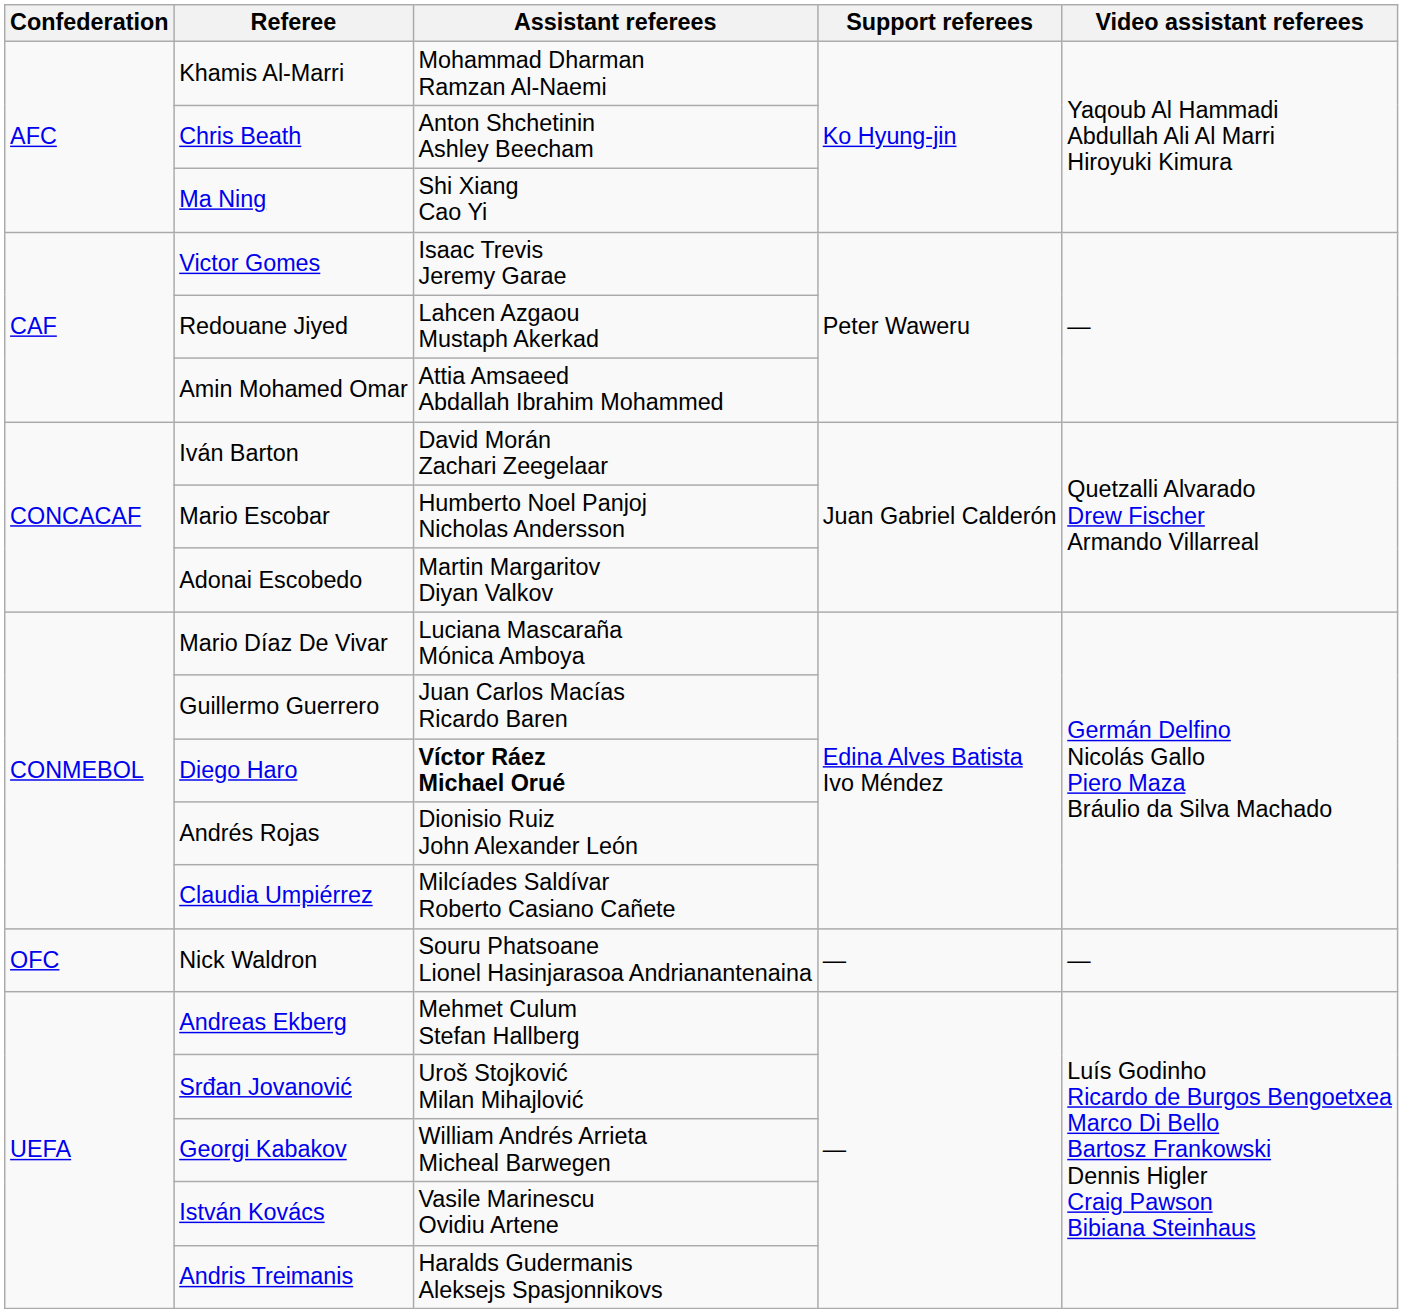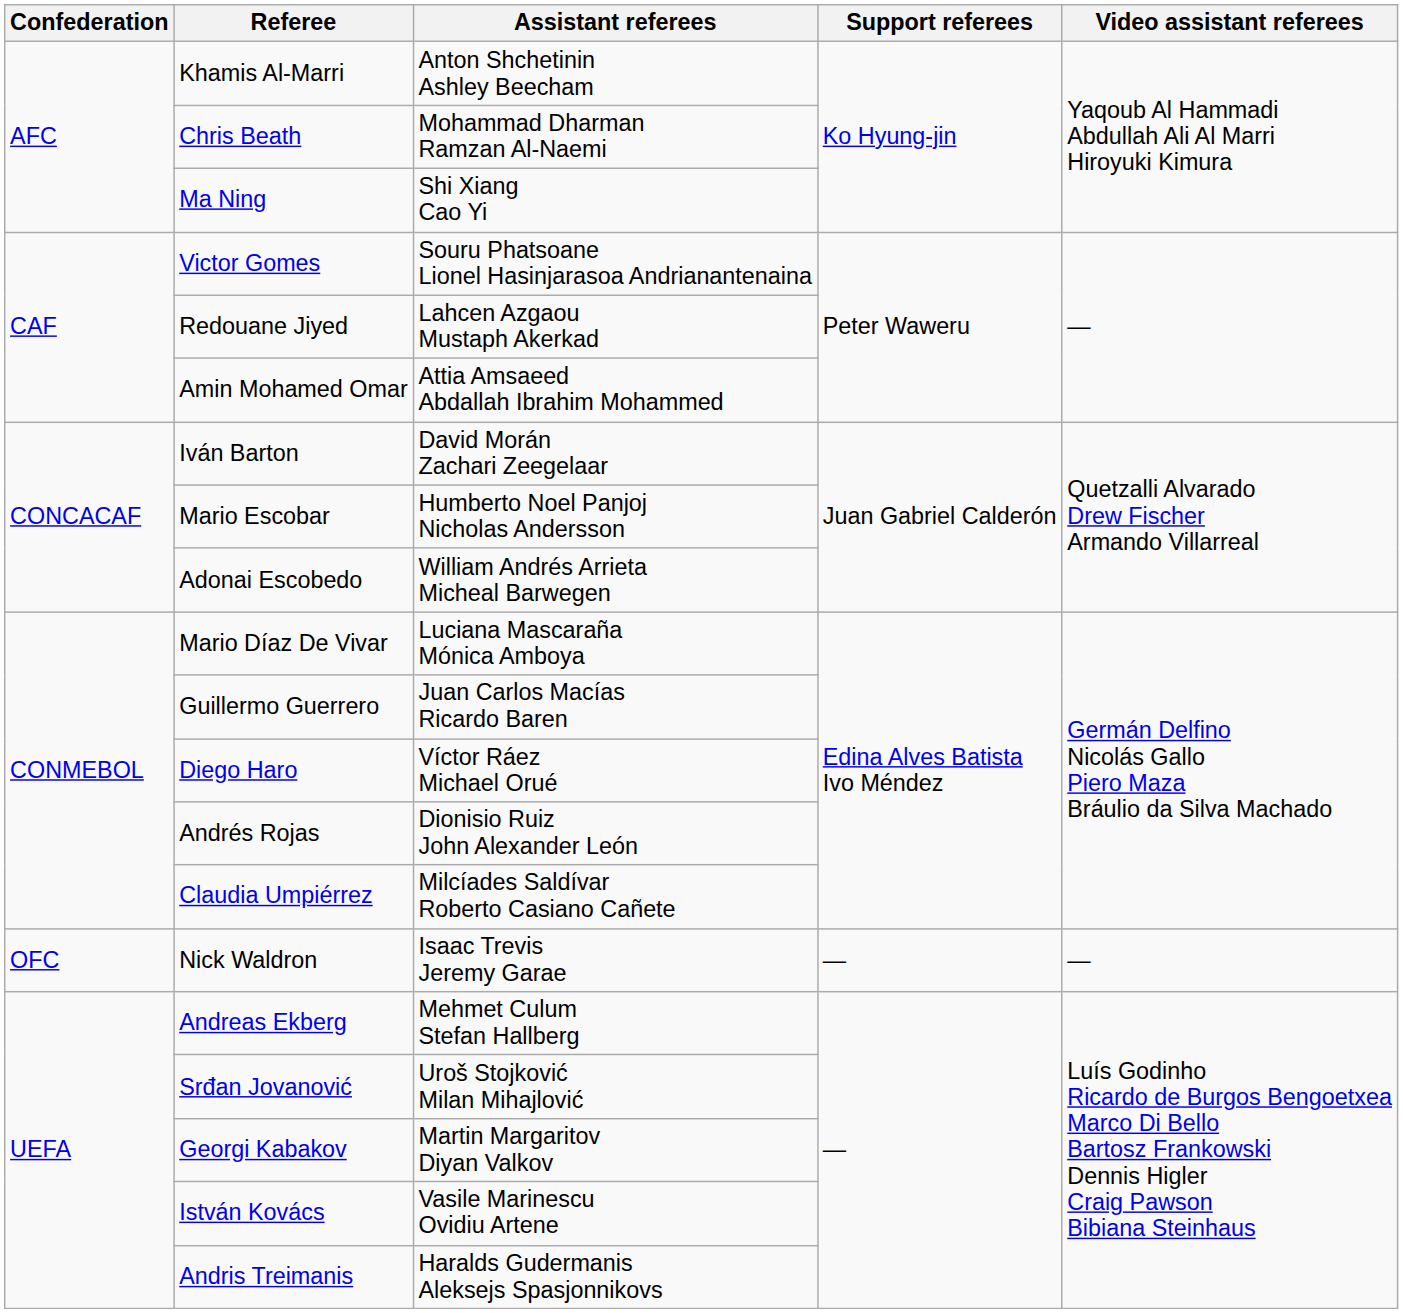 <table class="wikitable">
 <tr>
 <th>Confederation</th>
 <th>Referee</th>
 <th>Assistant referees</th>
 <th>Support referees</th>
 <th>Video assistant referees</th>
 </tr>
 <tr>
 <td rowspan="3"><a href='#'>AFC</a></td>
 <td> Khamis Al-Marri</td>
-<td> Mohammad Dharman<br> Ramzan Al-Naemi</td>
+<td> Anton Shchetinin<br> Ashley Beecham</td>
 <td rowspan="3"> <a href='#'>Ko Hyung-jin</a></td>
 <td rowspan="3"> Yaqoub Al Hammadi<br> Abdullah Ali Al Marri<br> Hiroyuki Kimura</td>
 </tr>
 <tr>
 <td> <a href='#'>Chris Beath</a></td>
-<td> Anton Shchetinin<br> Ashley Beecham</td>
+<td> Mohammad Dharman<br> Ramzan Al-Naemi</td>
 </tr>
 <tr>
 <td> <a href='#'>Ma Ning</a></td>
 <td> Shi Xiang<br> Cao Yi</td>
 </tr>
 <tr>
 <td rowspan="3"><a href='#'>CAF</a></td>
 <td> <a href='#'>Victor Gomes</a></td>
-<td> Isaac Trevis<br> Jeremy Garae</td>
+<td> Souru Phatsoane<br> Lionel Hasinjarasoa Andrianantenaina</td>
 <td rowspan="3"> Peter Waweru</td>
 <td rowspan="3">—</td>
 </tr>
 <tr>
 <td> Redouane Jiyed</td>
 <td> Lahcen Azgaou<br> Mustaph Akerkad</td>
 </tr>
 <tr>
 <td> Amin Mohamed Omar</td>
 <td> Attia Amsaeed<br> Abdallah Ibrahim Mohammed</td>
 </tr>
 <tr>
 <td rowspan="3"><a href='#'>CONCACAF</a></td>
 <td> Iván Barton</td>
 <td> David Morán <br> Zachari Zeegelaar</td>
 <td rowspan="3"> Juan Gabriel Calderón</td>
 <td rowspan="3"> Quetzalli Alvarado<br> <a href='#'>Drew Fischer</a><br> Armando Villarreal</td>
 </tr>
 <tr>
 <td> Mario Escobar</td>
 <td> Humberto Noel Panjoj<br> Nicholas Andersson</td>
 </tr>
 <tr>
 <td> Adonai Escobedo</td>
-<td> Martin Margaritov<br> Diyan Valkov</td>
+<td> William Andrés Arrieta<br> Micheal Barwegen</td>
 </tr>
 <tr>
 <td rowspan="5"><a href='#'>CONMEBOL</a></td>
 <td> Mario Díaz De Vivar</td>
 <td> Luciana Mascaraña<br> Mónica Amboya</td>
 <td rowspan="5"> <a href='#'>Edina Alves Batista</a> <br> Ivo Méndez</td>
 <td rowspan="5"> <a href='#'>Germán Delfino</a><br> Nicolás Gallo<br> <a href='#'>Piero Maza</a><br> Bráulio da Silva Machado</td>
 </tr>
 <tr>
 <td> Guillermo Guerrero</td>
 <td> Juan Carlos Macías<br> Ricardo Baren</td>
 </tr>
 <tr>
 <td> <a href='#'>Diego Haro</a></td>
-<td><strong> Víctor Ráez<br> Michael Orué</strong></td>
+<td> Víctor Ráez<br> Michael Orué</td>
 </tr>
 <tr>
 <td> Andrés Rojas</td>
 <td> Dionisio Ruiz<br> John Alexander León</td>
 </tr>
 <tr>
 <td> <a href='#'>Claudia Umpiérrez</a></td>
 <td> Milcíades Saldívar<br> Roberto Casiano Cañete</td>
 </tr>
 <tr>
 <td><a href='#'>OFC</a></td>
 <td> Nick Waldron</td>
-<td> Souru Phatsoane<br> Lionel Hasinjarasoa Andrianantenaina</td>
+<td> Isaac Trevis<br> Jeremy Garae</td>
 <td rowspan="1">—</td>
 <td rowspan="1">—</td>
 </tr>
 <tr>
 <td rowspan="5"><a href='#'>UEFA</a></td>
 <td> <a href='#'>Andreas Ekberg</a></td>
 <td> Mehmet Culum<br> Stefan Hallberg</td>
 <td rowspan="5">—</td>
 <td rowspan="5"> Luís Godinho<br> <a href='#'>Ricardo de Burgos Bengoetxea</a><br> <a href='#'>Marco Di Bello</a><br> <a href='#'>Bartosz Frankowski</a><br> Dennis Higler<br> <a href='#'>Craig Pawson</a><br> <a href='#'>Bibiana Steinhaus</a></td>
 </tr>
 <tr>
 <td> <a href='#'>Srđan Jovanović</a></td>
 <td> Uroš Stojković<br> Milan Mihajlović</td>
 </tr>
 <tr>
 <td> <a href='#'>Georgi Kabakov</a></td>
-<td> William Andrés Arrieta<br> Micheal Barwegen</td>
+<td> Martin Margaritov<br> Diyan Valkov</td>
 </tr>
 <tr>
 <td> <a href='#'>István Kovács</a></td>
 <td> Vasile Marinescu<br> Ovidiu Artene</td>
 </tr>
 <tr>
 <td> <a href='#'>Andris Treimanis</a></td>
 <td> Haralds Gudermanis<br> Aleksejs Spasjonnikovs</td>
 </tr>
 </table>
